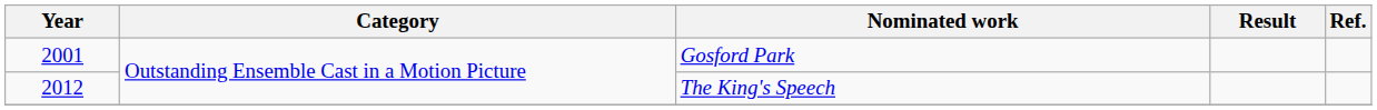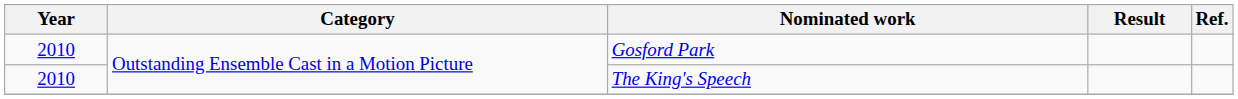 <table class=wikitable>
 <tr>
 <th scope="col" style="width:5em;">Year</th>
 <th scope="col" style="width:26em;">Category</th>
 <th scope="col" style="width:25em;">Nominated work</th>
 <th scope="col" style="width:5em;">Result</th>
 <th>Ref.</th>
 </tr>
 <tr>
-<td style="text-align:center;"><a href='#'>2001</a></td>
+<td style="text-align:center;"><a href='#'>2010</a></td>
 <td rowspan=2><a href='#'>Outstanding Ensemble Cast in a Motion Picture</a></td>
 <td><em><a href='#'>Gosford Park</a></em></td>
 <td></td>
 <td style="text-align:center;"></td>
 </tr>
 <tr>
-<td style="text-align:center;"><a href='#'>2012</a></td>
+<td style="text-align:center;"><a href='#'>2010</a></td>
 <td><em><a href='#'>The King's Speech</a></em></td>
 <td></td>
 <td style="text-align:center;"></td>
 </tr>
 <tr>
 </tr>
 </table>
